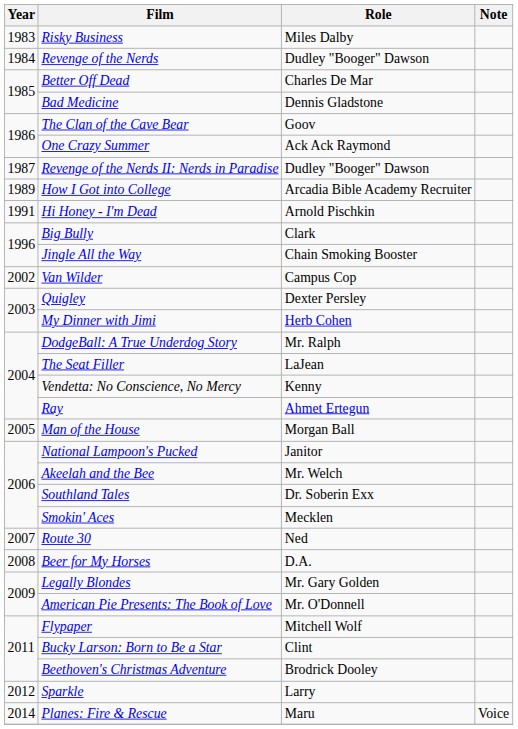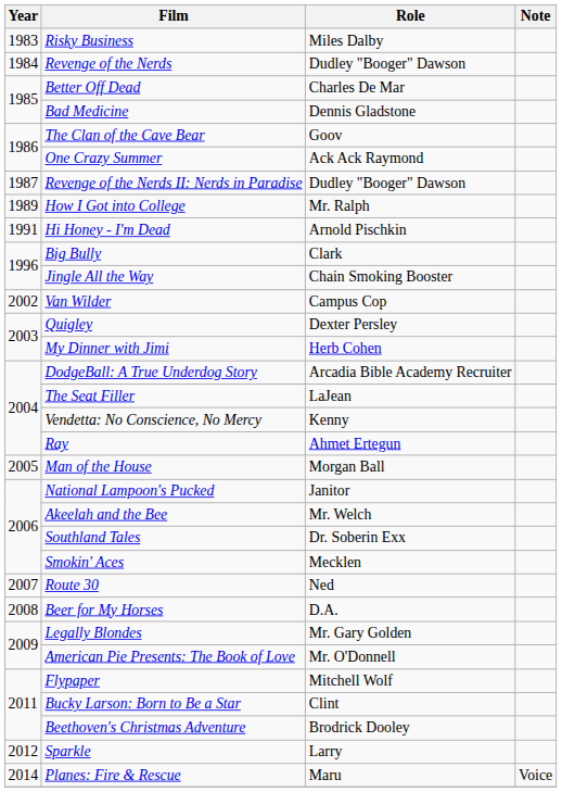 <table class="wikitable">
 <tr>
 <th>Year</th>
 <th>Film</th>
 <th>Role</th>
 <th>Note</th>
 </tr>
 <tr>
 <td>1983</td>
 <td><em><a href='#'>Risky Business</a></em></td>
 <td>Miles Dalby</td>
 <td></td>
 </tr>
 <tr>
 <td>1984</td>
 <td><em><a href='#'>Revenge of the Nerds</a></em></td>
 <td>Dudley "Booger" Dawson</td>
 <td></td>
 </tr>
 <tr>
 <td rowspan="2">1985</td>
 <td><em><a href='#'>Better Off Dead</a></em></td>
 <td>Charles De Mar</td>
 <td></td>
 </tr>
 <tr>
 <td><em><a href='#'>Bad Medicine</a></em></td>
 <td>Dennis Gladstone</td>
 <td></td>
 </tr>
 <tr>
 <td rowspan="2">1986</td>
 <td><em><a href='#'>The Clan of the Cave Bear</a></em></td>
 <td>Goov</td>
 <td></td>
 </tr>
 <tr>
 <td><em><a href='#'>One Crazy Summer</a></em></td>
 <td>Ack Ack Raymond</td>
 <td></td>
 </tr>
 <tr>
 <td>1987</td>
 <td><em><a href='#'>Revenge of the Nerds II: Nerds in Paradise</a></em></td>
 <td>Dudley "Booger" Dawson</td>
 <td></td>
 </tr>
 <tr>
 <td>1989</td>
 <td><em><a href='#'>How I Got into College</a></em></td>
-<td>Arcadia Bible Academy Recruiter</td>
+<td>Mr. Ralph</td>
 <td></td>
 </tr>
 <tr>
 <td>1991</td>
 <td><em><a href='#'>Hi Honey - I'm Dead</a></em></td>
 <td>Arnold Pischkin</td>
 <td></td>
 </tr>
 <tr>
 <td rowspan="2">1996</td>
 <td><em><a href='#'>Big Bully</a></em></td>
 <td>Clark</td>
 <td></td>
 </tr>
 <tr>
 <td><em><a href='#'>Jingle All the Way</a></em></td>
 <td>Chain Smoking Booster</td>
 <td></td>
 </tr>
 <tr>
 <td>2002</td>
 <td><em><a href='#'>Van Wilder</a></em></td>
 <td>Campus Cop</td>
 <td></td>
 </tr>
 <tr>
 <td rowspan="2">2003</td>
 <td><em><a href='#'>Quigley</a></em></td>
 <td>Dexter Persley</td>
 <td></td>
 </tr>
 <tr>
 <td><em><a href='#'>My Dinner with Jimi</a></em></td>
 <td><a href='#'>Herb Cohen</a></td>
 <td></td>
 </tr>
 <tr>
 <td rowspan="4">2004</td>
 <td><em><a href='#'>DodgeBall: A True Underdog Story</a></em></td>
-<td>Mr. Ralph</td>
+<td>Arcadia Bible Academy Recruiter</td>
 <td></td>
 </tr>
 <tr>
 <td><em><a href='#'>The Seat Filler</a></em></td>
 <td>LaJean</td>
 <td></td>
 </tr>
 <tr>
 <td><em>Vendetta: No Conscience, No Mercy</em></td>
 <td>Kenny</td>
 <td></td>
 </tr>
 <tr>
 <td><em><a href='#'>Ray</a></em></td>
 <td><a href='#'>Ahmet Ertegun</a></td>
 <td></td>
 </tr>
 <tr>
 <td>2005</td>
 <td><em><a href='#'>Man of the House</a></em></td>
 <td>Morgan Ball</td>
 <td></td>
 </tr>
 <tr>
 <td rowspan="4">2006</td>
 <td><em><a href='#'>National Lampoon's Pucked</a></em></td>
 <td>Janitor</td>
 <td></td>
 </tr>
 <tr>
 <td><em><a href='#'>Akeelah and the Bee</a></em></td>
 <td>Mr. Welch</td>
 <td></td>
 </tr>
 <tr>
 <td><em><a href='#'>Southland Tales</a></em></td>
 <td>Dr. Soberin Exx</td>
 <td></td>
 </tr>
 <tr>
 <td><em><a href='#'>Smokin' Aces</a></em></td>
 <td>Mecklen</td>
 <td></td>
 </tr>
 <tr>
 <td>2007</td>
 <td><em><a href='#'>Route 30</a></em></td>
 <td>Ned</td>
 <td></td>
 </tr>
 <tr>
 <td>2008</td>
 <td><em><a href='#'>Beer for My Horses</a></em></td>
 <td>D.A.</td>
 <td></td>
 </tr>
 <tr>
 <td rowspan="2">2009</td>
 <td><em><a href='#'>Legally Blondes</a></em></td>
 <td>Mr. Gary Golden</td>
 <td></td>
 </tr>
 <tr>
 <td><em><a href='#'>American Pie Presents: The Book of Love</a></em></td>
 <td>Mr. O'Donnell</td>
 <td></td>
 </tr>
 <tr>
 <td rowspan="3">2011</td>
 <td><em><a href='#'>Flypaper</a></em></td>
 <td>Mitchell Wolf</td>
 <td></td>
 </tr>
 <tr>
 <td><em><a href='#'>Bucky Larson: Born to Be a Star</a></em></td>
 <td>Clint</td>
 <td></td>
 </tr>
 <tr>
 <td><em><a href='#'>Beethoven's Christmas Adventure</a></em></td>
 <td>Brodrick Dooley</td>
 <td></td>
 </tr>
 <tr>
 <td>2012</td>
 <td><em><a href='#'>Sparkle</a></em></td>
 <td>Larry</td>
 <td></td>
 </tr>
 <tr>
 <td>2014</td>
 <td><em><a href='#'>Planes: Fire & Rescue</a></em></td>
 <td>Maru</td>
 <td>Voice</td>
 </tr>
 <tr>
 </tr>
 </table>
